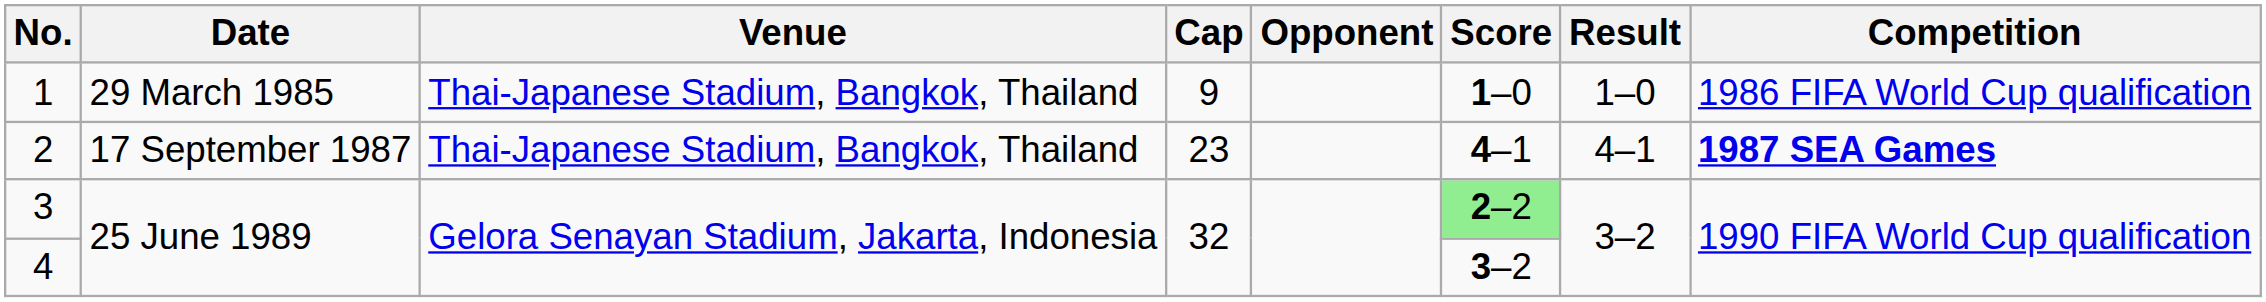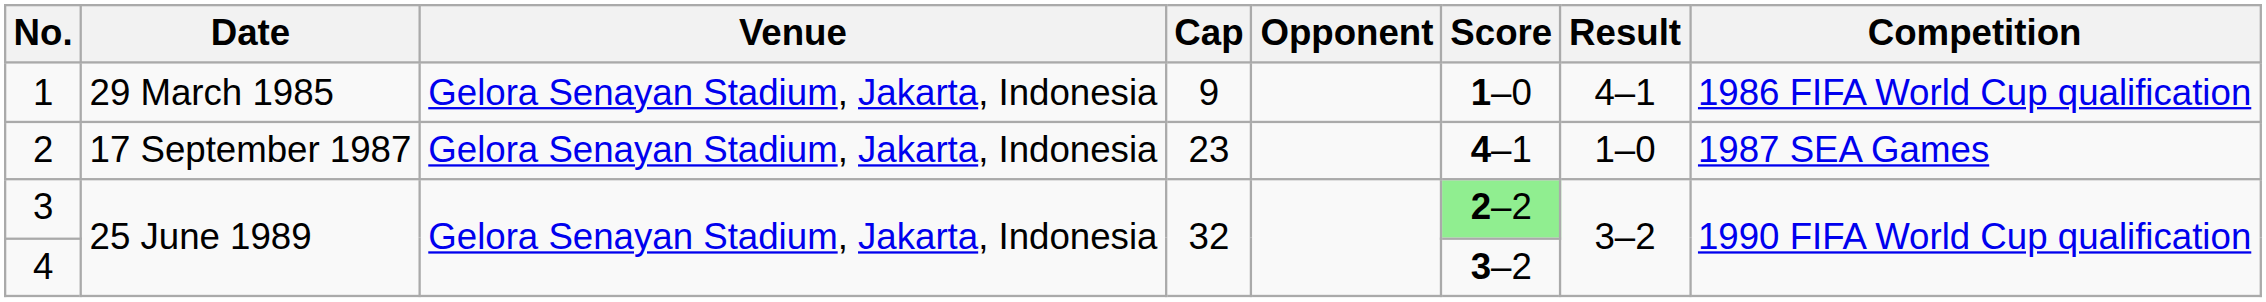 <table class="wikitable sortable">
 <tr>
 <th scope="col">No.</th>
 <th scope="col">Date</th>
 <th scope="col">Venue</th>
 <th scope="col">Cap</th>
 <th scope="col">Opponent</th>
 <th scope="col">Score</th>
 <th scope="col">Result</th>
 <th scope="col">Competition</th>
 </tr>
 <tr>
 <td style="text-align:center">1</td>
 <td>29 March 1985</td>
-<td><a href='#'>Thai-Japanese Stadium</a>, <a href='#'>Bangkok</a>, Thailand</td>
+<td><a href='#'>Gelora Senayan Stadium</a>, <a href='#'>Jakarta</a>, Indonesia</td>
 <td style="text-align:center">9</td>
 <td></td>
 <td align="center"><strong>1</strong>–0</td>
-<td align="center">1–0</td>
+<td align="center">4–1</td>
 <td><a href='#'>1986 FIFA World Cup qualification</a></td>
 </tr>
 <tr>
 <td style="text-align:center">2</td>
 <td>17 September 1987</td>
-<td><a href='#'>Thai-Japanese Stadium</a>, <a href='#'>Bangkok</a>, Thailand</td>
+<td><a href='#'>Gelora Senayan Stadium</a>, <a href='#'>Jakarta</a>, Indonesia</td>
 <td style="text-align:center">23</td>
 <td></td>
 <td align="center"><strong>4</strong>–1</td>
-<td align="center">4–1</td>
-<td><strong><a href='#'>1987 SEA Games</a></strong></td>
+<td align="center">1–0</td>
+<td><a href='#'>1987 SEA Games</a></td>
 </tr>
 <tr>
 <td style="text-align:center">3</td>
 <td rowspan="2">25 June 1989</td>
 <td rowspan="2"><a href='#'>Gelora Senayan Stadium</a>, <a href='#'>Jakarta</a>, Indonesia</td>
 <td rowspan="2" style="text-align:center">32</td>
 <td rowspan="2"></td>
 <td align="center" style="background: lightgreen;"><strong>2</strong>–2</td>
 <td rowspan="2" align="center">3–2</td>
 <td rowspan="2"><a href='#'>1990 FIFA World Cup qualification</a></td>
 </tr>
 <tr>
 <td style="text-align:center">4</td>
 <td align="center"><strong>3</strong>–2</td>
 </tr>
 </table>
